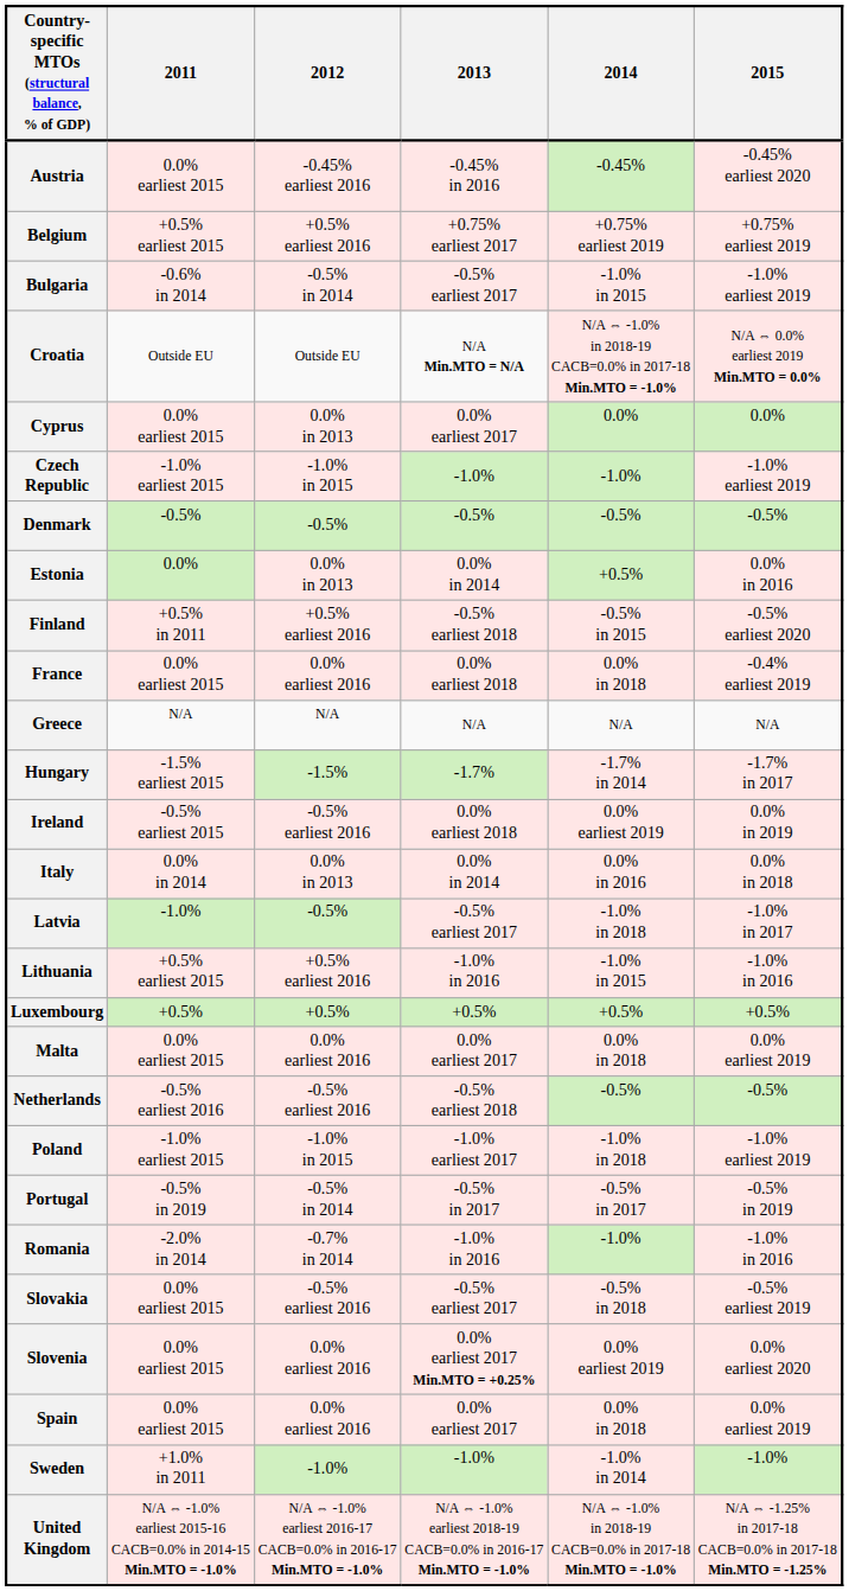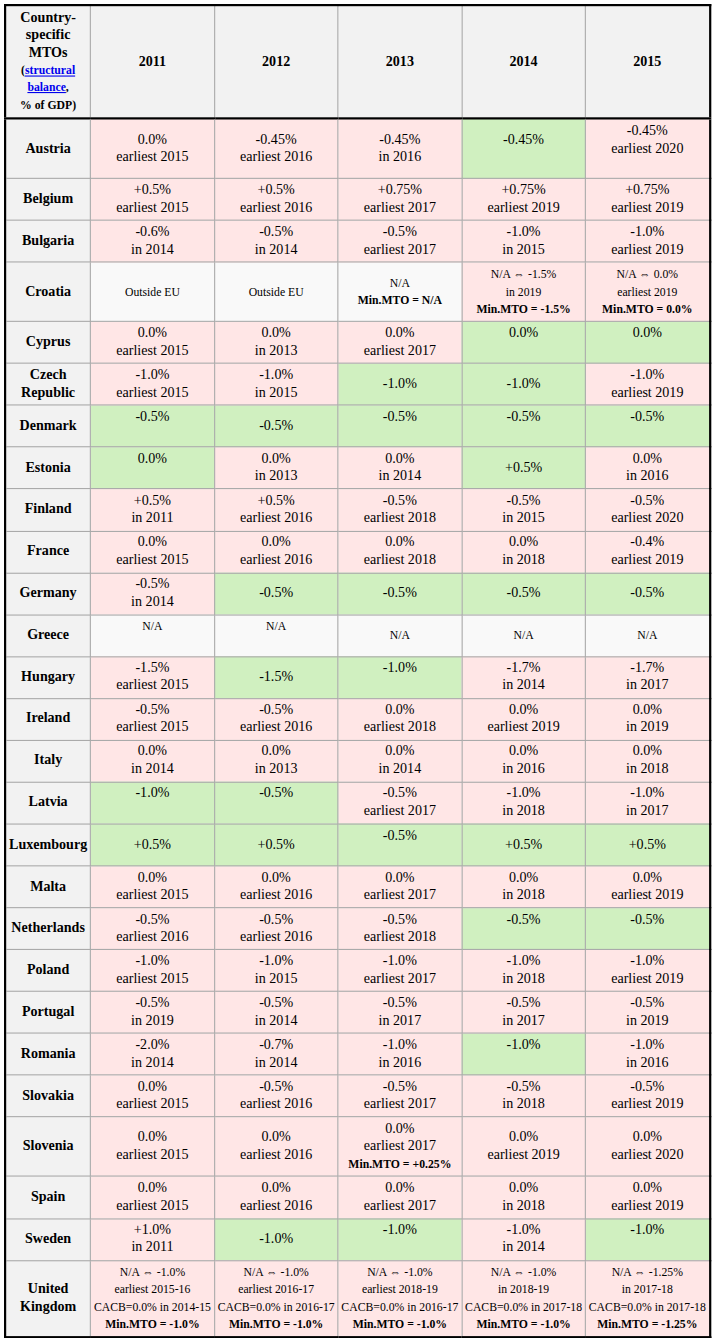 <table class="wikitable sortable" style="font-size:80%; clear:both; white-space:nowrap; line-height:1.25; border:2px solid">
 <tr>
 <th style="border-bottom:2px solid">Country-<br>specific<br>MTOs<br><small>(<a href='#'>structural<br>balance</a>,<br> % of GDP)</small></th>
 <th style="border-bottom:2px solid">2011</th>
 <th style="border-bottom:2px solid">2012</th>
 <th style="border-bottom:2px solid">2013</th>
 <th style="border-bottom:2px solid">2014</th>
 <th style="border-bottom:2px solid">2015</th>
 </tr>
 <tr>
 <th>Austria</th>
 <td align="center" style="background:#FFE6E6">0.0%<br> earliest 2015</td>
 <td align="center" style="background:#FFE6E6">-0.45%<br> earliest 2016</td>
 <td align="center" style="background:#FFE6E6">-0.45%<br> in 2016</td>
 <td align="center" style="background:#D0F0C0">-0.45%<br><br></td>
 <td align="center" style="background:#FFE6E6">-0.45%<br> earliest 2020<br><br></td>
 </tr>
 <tr>
 <th>Belgium</th>
 <td align="center" style="background:#FFE6E6">+0.5%<br> earliest 2015</td>
 <td align="center" style="background:#FFE6E6">+0.5%<br> earliest 2016</td>
 <td align="center" style="background:#FFE6E6">+0.75%<br> earliest 2017</td>
 <td align="center" style="background:#FFE6E6">+0.75%<br> earliest 2019</td>
 <td align="center" style="background:#FFE6E6">+0.75%<br> earliest 2019</td>
 </tr>
 <tr>
 <th>Bulgaria</th>
 <td align="center" style="background:#FFE6E6">-0.6%<br> in 2014</td>
 <td align="center" style="background:#FFE6E6">-0.5%<br> in 2014<br></td>
 <td align="center" style="background:#FFE6E6">-0.5%<br> earliest 2017</td>
 <td align="center" style="background:#FFE6E6">-1.0%<br> in 2015</td>
 <td align="center" style="background:#FFE6E6">-1.0%<br> earliest 2019</td>
 </tr>
 <tr>
 <th>Croatia</th>
 <td align="center"><small>Outside EU</small></td>
 <td align="center"><small>Outside EU</small></td>
 <td align="center"><small>N/A</small><br><small><strong>Min.MTO = N/A</strong></small></td>
-<td align="center" style="background:#FFE6E6"><small>N/A ⇔ -1.0%<br> in 2018-19</small><br><small>CACB=0.0% in 2017-18</small><br><small><strong>Min.MTO = -1.0%</strong></small><br></td>
+<td align="center" style="background:#FFE6E6"><small>N/A ⇔ -1.5%<br> in 2019</small><br><small><strong>Min.MTO = -1.5%</strong></small><br></td>
 <td align="center" style="background:#FFE6E6"><small>N/A ⇔ 0.0%<br> earliest 2019</small><br><small><strong>Min.MTO = 0.0%</strong></small><br></td>
 </tr>
 <tr>
 <th>Cyprus</th>
 <td align="center" style="background:#FFE6E6">0.0%<br> earliest 2015</td>
 <td align="center" style="background:#FFE6E6">0.0%<br> in 2013</td>
 <td align="center" style="background:#FFE6E6">0.0%<br> earliest 2017<br></td>
 <td align="center" style="background:#D0F0C0">0.0%<br><br></td>
 <td align="center" style="background:#D0F0C0">0.0%<br><br></td>
 </tr>
 <tr>
 <th>Czech<br>Republic</th>
 <td align="center" style="background:#FFE6E6">-1.0%<br> earliest 2015</td>
 <td align="center" style="background:#FFE6E6">-1.0%<br> in 2015</td>
 <td align="center" style="background:#D0F0C0">-1.0%<br></td>
 <td align="center" style="background:#D0F0C0">-1.0%<br></td>
 <td align="center" style="background:#FFE6E6">-1.0%<br> earliest 2019<br></td>
 </tr>
 <tr>
 <th>Denmark</th>
 <td align="center" style="background:#D0F0C0">-0.5%<br><br></td>
 <td align="center" style="background:#D0F0C0">-0.5%<br></td>
 <td align="center" style="background:#D0F0C0">-0.5%<br><br></td>
 <td align="center" style="background:#D0F0C0">-0.5%<br><br></td>
 <td align="center" style="background:#D0F0C0">-0.5%<br><br></td>
 </tr>
 <tr>
 <th>Estonia</th>
 <td align="center" style="background:#D0F0C0">0.0%<br><br></td>
 <td align="center" style="background:#FFE6E6">0.0%<br> in 2013</td>
 <td align="center" style="background:#FFE6E6">0.0%<br> in 2014</td>
 <td align="center" style="background:#D0F0C0">+0.5%<br></td>
 <td align="center" style="background:#FFE6E6">0.0%<br> in 2016<br></td>
 </tr>
 <tr>
 <th>Finland</th>
 <td align="center" style="background:#FFE6E6">+0.5%<br> in 2011</td>
 <td align="center" style="background:#FFE6E6">+0.5%<br> earliest 2016</td>
 <td align="center" style="background:#FFE6E6">-0.5%<br> earliest 2018</td>
 <td align="center" style="background:#FFE6E6">-0.5%<br> in 2015</td>
 <td align="center" style="background:#FFE6E6">-0.5%<br> earliest 2020<br></td>
 </tr>
 <tr>
 <th>France</th>
 <td align="center" style="background:#FFE6E6">0.0%<br> earliest 2015</td>
 <td align="center" style="background:#FFE6E6">0.0%<br> earliest 2016</td>
 <td align="center" style="background:#FFE6E6">0.0%<br> earliest 2018</td>
 <td align="center" style="background:#FFE6E6">0.0%<br> in 2018</td>
 <td align="center" style="background:#FFE6E6">-0.4%<br> earliest 2019</td>
 </tr>
 <tr>
+<th>Germany</th>
+<td align="center" style="background:#FFE6E6">-0.5%<br> in 2014</td>
+<td align="center" style="background:#D0F0C0">-0.5%<br></td>
+<td align="center" style="background:#D0F0C0">-0.5%<br></td>
+<td align="center" style="background:#D0F0C0">-0.5%<br></td>
+<td align="center" style="background:#D0F0C0">-0.5%<br></td>
+</tr>
+<tr>
 <th>Greece</th>
 <td align="center"><small>N/A</small><br><br></td>
 <td align="center"><small>N/A</small><br><br></td>
 <td align="center"><small>N/A</small></td>
 <td align="center"><small>N/A</small></td>
 <td align="center"><small>N/A</small></td>
 </tr>
 <tr>
 <th>Hungary</th>
 <td align="center" style="background:#FFE6E6">-1.5%<br> earliest 2015</td>
 <td align="center" style="background:#D0F0C0">-1.5%<br></td>
-<td align="center" style="background:#D0F0C0">-1.7%<br></td>
+<td align="center" style="background:#D0F0C0">-1.0%<br><br></td>
 <td align="center" style="background:#FFE6E6">-1.7%<br> in 2014</td>
 <td align="center" style="background:#FFE6E6">-1.7%<br> in 2017</td>
 </tr>
 <tr>
 <th>Ireland</th>
 <td align="center" style="background:#FFE6E6">-0.5%<br> earliest 2015</td>
 <td align="center" style="background:#FFE6E6">-0.5%<br> earliest 2016</td>
 <td align="center" style="background:#FFE6E6">0.0%<br> earliest 2018</td>
 <td align="center" style="background:#FFE6E6">0.0%<br> earliest 2019</td>
 <td align="center" style="background:#FFE6E6">0.0%<br> in 2019</td>
 </tr>
 <tr>
 <th>Italy</th>
 <td align="center" style="background:#FFE6E6">0.0%<br> in 2014</td>
 <td align="center" style="background:#FFE6E6">0.0%<br> in 2013</td>
 <td align="center" style="background:#FFE6E6">0.0%<br> in 2014</td>
 <td align="center" style="background:#FFE6E6">0.0%<br> in 2016</td>
 <td align="center" style="background:#FFE6E6">0.0%<br> in 2018</td>
 </tr>
 <tr>
 <th>Latvia</th>
 <td align="center" style="background:#D0F0C0">-1.0%<br><br></td>
 <td align="center" style="background:#D0F0C0">-0.5%<br><br></td>
 <td align="center" style="background:#FFE6E6">-0.5%<br> earliest 2017</td>
 <td align="center" style="background:#FFE6E6">-1.0%<br> in 2018</td>
 <td align="center" style="background:#FFE6E6">-1.0%<br> in 2017</td>
 </tr>
 <tr>
-<th>Lithuania</th>
-<td align="center" style="background:#FFE6E6">+0.5%<br> earliest 2015</td>
-<td align="center" style="background:#FFE6E6">+0.5%<br> earliest 2016</td>
-<td align="center" style="background:#FFE6E6">-1.0%<br> in 2016</td>
-<td align="center" style="background:#FFE6E6">-1.0%<br> in 2015</td>
-<td align="center" style="background:#FFE6E6">-1.0%<br> in 2016</td>
-</tr>
-<tr>
 <th>Luxembourg</th>
 <td align="center" style="background:#D0F0C0">+0.5%<br></td>
 <td align="center" style="background:#D0F0C0">+0.5%<br></td>
-<td align="center" style="background:#D0F0C0">+0.5%<br></td>
+<td align="center" style="background:#D0F0C0">-0.5%<br><br></td>
 <td align="center" style="background:#D0F0C0">+0.5%<br></td>
 <td align="center" style="background:#D0F0C0">+0.5%</td>
 </tr>
 <tr>
 <th>Malta</th>
 <td align="center" style="background:#FFE6E6">0.0%<br> earliest 2015</td>
 <td align="center" style="background:#FFE6E6">0.0%<br> earliest 2016</td>
 <td align="center" style="background:#FFE6E6">0.0%<br> earliest 2017</td>
 <td align="center" style="background:#FFE6E6">0.0%<br> in 2018</td>
 <td align="center" style="background:#FFE6E6">0.0%<br> earliest 2019</td>
 </tr>
 <tr>
 <th>Netherlands</th>
 <td align="center" style="background:#FFE6E6">-0.5%<br> earliest 2016</td>
 <td align="center" style="background:#FFE6E6">-0.5%<br> earliest 2016</td>
 <td align="center" style="background:#FFE6E6">-0.5%<br> earliest 2018</td>
 <td align="center" style="background:#D0F0C0">-0.5%<br><br></td>
 <td align="center" style="background:#D0F0C0">-0.5%<br><br></td>
 </tr>
 <tr>
 <th>Poland</th>
 <td align="center" style="background:#FFE6E6">-1.0%<br> earliest 2015</td>
 <td align="center" style="background:#FFE6E6">-1.0%<br> in 2015</td>
 <td align="center" style="background:#FFE6E6">-1.0%<br> earliest 2017</td>
 <td align="center" style="background:#FFE6E6">-1.0%<br> in 2018</td>
 <td align="center" style="background:#FFE6E6">-1.0%<br> earliest 2019</td>
 </tr>
 <tr>
 <th>Portugal</th>
 <td align="center" style="background:#FFE6E6">-0.5%<br> in 2019<br></td>
 <td align="center" style="background:#FFE6E6">-0.5%<br> in 2014</td>
 <td align="center" style="background:#FFE6E6">-0.5%<br> in 2017</td>
 <td align="center" style="background:#FFE6E6">-0.5%<br> in 2017</td>
 <td align="center" style="background:#FFE6E6">-0.5%<br> in 2019</td>
 </tr>
 <tr>
 <th>Romania</th>
 <td align="center" style="background:#FFE6E6">-2.0%<br> in 2014</td>
 <td align="center" style="background:#FFE6E6">-0.7%<br> in 2014</td>
 <td align="center" style="background:#FFE6E6">-1.0%<br> in 2016 </td>
 <td align="center" style="background:#D0F0C0">-1.0%<br><br></td>
 <td align="center" style="background:#FFE6E6">-1.0%<br> in 2016<br></td>
 </tr>
 <tr>
 <th>Slovakia</th>
 <td align="center" style="background:#FFE6E6">0.0%<br> earliest 2015</td>
 <td align="center" style="background:#FFE6E6">-0.5%<br> earliest 2016</td>
 <td align="center" style="background:#FFE6E6">-0.5%<br> earliest 2017</td>
 <td align="center" style="background:#FFE6E6">-0.5%<br> in 2018</td>
 <td align="center" style="background:#FFE6E6">-0.5%<br> earliest 2019</td>
 </tr>
 <tr>
 <th>Slovenia</th>
 <td align="center" style="background:#FFE6E6">0.0%<br> earliest 2015</td>
 <td align="center" style="background:#FFE6E6">0.0%<br> earliest 2016</td>
 <td align="center" style="background:#FFE6E6">0.0%<br> earliest 2017<br><small><strong>Min.MTO = +0.25%</strong></small></td>
 <td align="center" style="background:#FFE6E6">0.0%<br> earliest 2019</td>
 <td align="center" style="background:#FFE6E6">0.0%<br> earliest 2020</td>
 </tr>
 <tr>
 <th>Spain</th>
 <td align="center" style="background:#FFE6E6">0.0%<br> earliest 2015</td>
 <td align="center" style="background:#FFE6E6">0.0%<br> earliest 2016</td>
 <td align="center" style="background:#FFE6E6">0.0%<br> earliest 2017</td>
 <td align="center" style="background:#FFE6E6">0.0%<br> in 2018</td>
 <td align="center" style="background:#FFE6E6">0.0%<br> earliest 2019</td>
 </tr>
 <tr>
 <th>Sweden</th>
 <td align="center" style="background:#FFE6E6">+1.0%<br> in 2011<br></td>
 <td align="center" style="background:#D0F0C0">-1.0%<br></td>
 <td align="center" style="background:#D0F0C0">-1.0%<br><br></td>
 <td align="center" style="background:#FFE6E6">-1.0%<br> in 2014<br></td>
 <td align="center" style="background:#D0F0C0">-1.0%<br><br></td>
 </tr>
 <tr>
 <th>United<br>Kingdom<br></th>
 <td align="center" style="background:#FFE6E6"><small>N/A ⇔ -1.0%<br> earliest 2015-16</small><br><small>CACB=0.0% in 2014-15</small><br><small><strong>Min.MTO = -1.0%</strong></small></td>
 <td align="center" style="background:#FFE6E6"><small>N/A ⇔ -1.0%<br> earliest 2016-17</small><br><small>CACB=0.0% in 2016-17</small><br><small><strong>Min.MTO = -1.0%</strong></small><br></td>
 <td align="center" style="background:#FFE6E6"><small>N/A ⇔ -1.0%<br> earliest 2018-19</small><br><small>CACB=0.0% in 2016-17</small><br><small><strong>Min.MTO = -1.0%</strong></small><br></td>
 <td align="center" style="background:#FFE6E6"><small>N/A ⇔ -1.0%<br> in 2018-19</small><br><small>CACB=0.0% in 2017-18</small><br><small><strong>Min.MTO = -1.0%</strong></small><br></td>
 <td align="center" style="background:#FFE6E6"><small>N/A ⇔ -1.25%<br> in 2017-18</small><br><small>CACB=0.0% in 2017-18</small><br><small><strong>Min.MTO = -1.25%</strong></small><br></td>
 </tr>
 <tr>
 </tr>
 </table>
